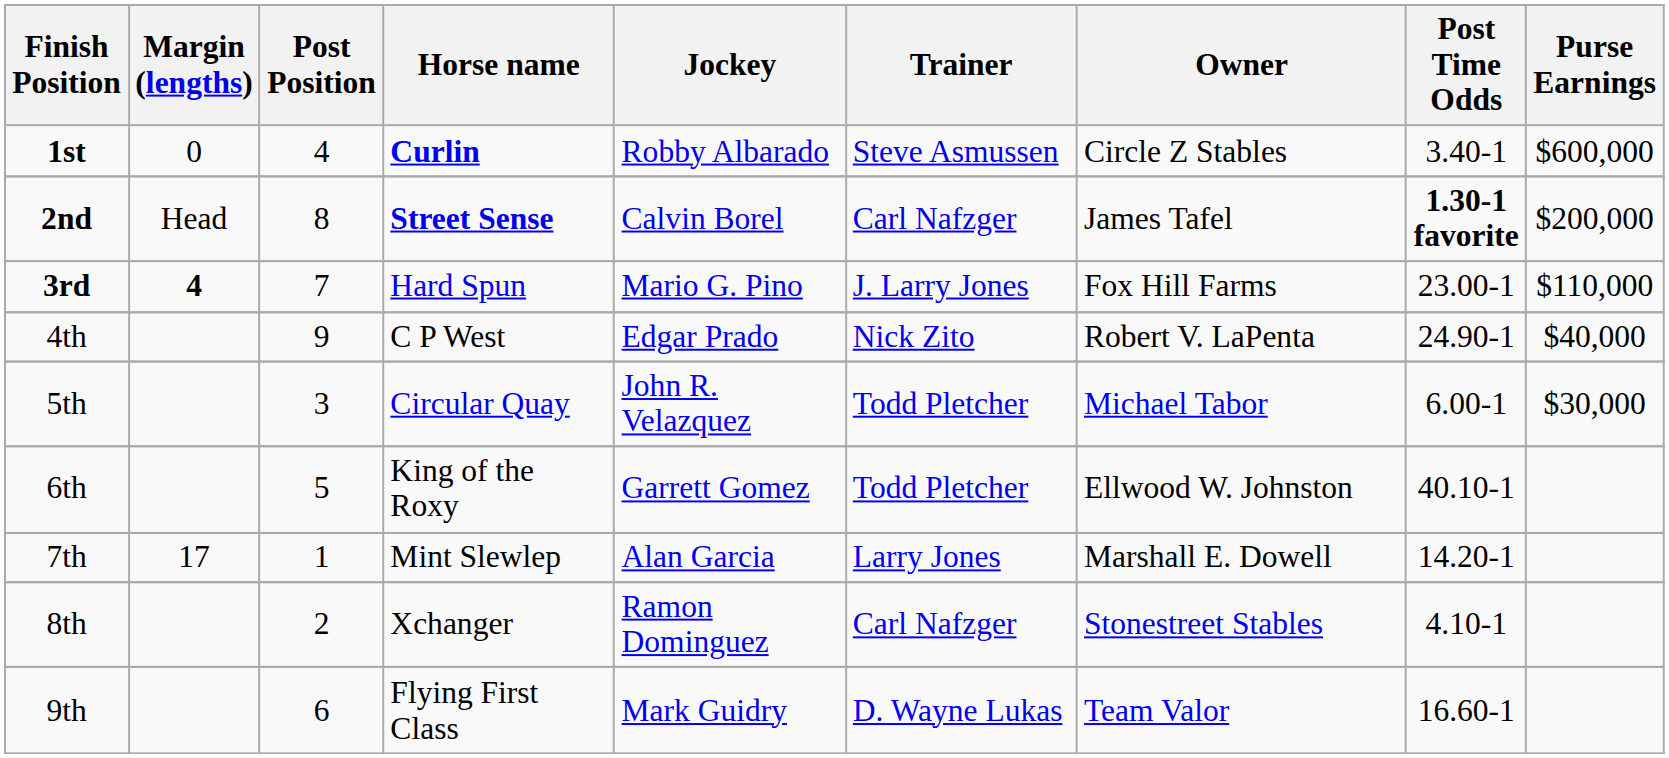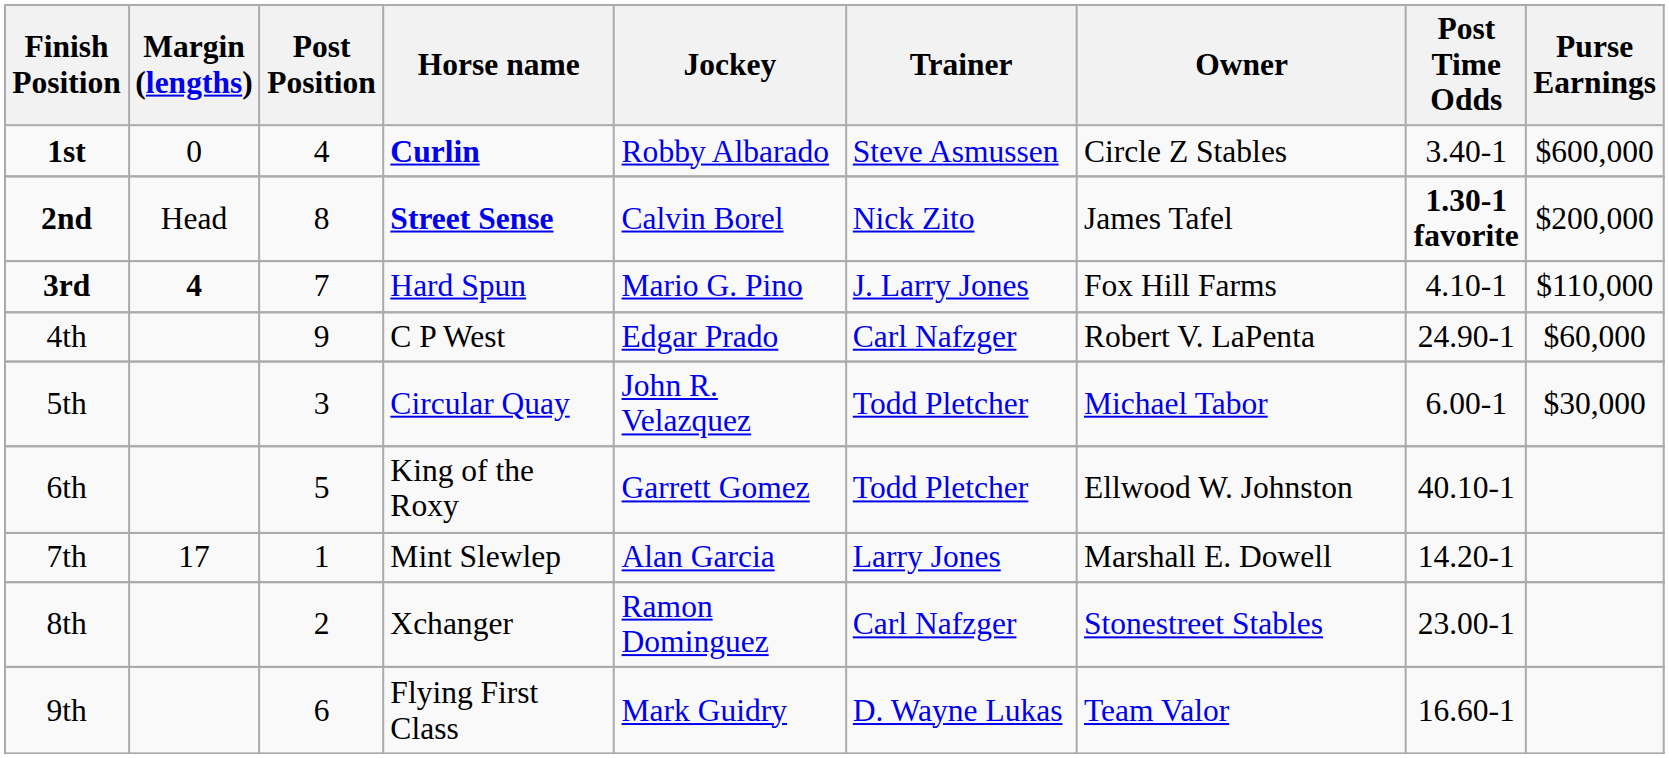 <table class="wikitable sortable" style=font-size:90%">
 <tr>
 <th width="45px">Finish <br> Position</th>
 <th width="45px">Margin<br> <span>(<a href='#'>lengths</a>)</span></th>
 <th width="40px">Post <br> Position</th>
 <th width="110px">Horse name</th>
 <th width="110px">Jockey</th>
 <th width="110px">Trainer</th>
 <th width="160px">Owner</th>
 <th width="50px">Post Time <br> Odds</th>
 <th width="55px">Purse <br> Earnings</th>
 </tr>
 <tr>
 <td align=center><strong>1<span>st</span></strong></td>
 <td align=center>0</td>
 <td align=center>4</td>
 <td><strong><a href='#'>Curlin</a></strong></td>
 <td><a href='#'>Robby Albarado</a></td>
 <td><a href='#'>Steve Asmussen</a></td>
 <td>Circle Z Stables</td>
 <td align=center>3.40-1</td>
 <td align=center>$600,000</td>
 </tr>
 <tr>
 </tr>
 <tr>
 <td align=center><strong>2<span>nd</span></strong></td>
 <td align=center>Head</td>
 <td align=center>8</td>
 <td><strong><a href='#'>Street Sense</a></strong></td>
 <td><a href='#'>Calvin Borel</a></td>
-<td><a href='#'>Carl Nafzger</a></td>
+<td><a href='#'>Nick Zito</a></td>
 <td>James Tafel</td>
 <td align=center><strong>1.30-1 <br> <span>favorite</span></strong></td>
 <td align=center>$200,000</td>
 </tr>
 <tr>
 </tr>
 <tr>
 <td align=center><strong>3<span>rd</span></strong></td>
 <td align=center><strong>4</strong></td>
 <td align=center>7</td>
 <td><a href='#'>Hard Spun</a></td>
 <td><a href='#'>Mario G. Pino</a></td>
 <td><a href='#'>J. Larry Jones</a></td>
 <td>Fox Hill Farms</td>
-<td align=center>23.00-1</td>
+<td align=center>4.10-1</td>
 <td align=center>$110,000</td>
 </tr>
 <tr>
 </tr>
 <tr>
 <td align=center>4<span>th</span></td>
 <td align=center></td>
 <td align=center>9</td>
 <td>C P West</td>
 <td><a href='#'>Edgar Prado</a></td>
-<td><a href='#'>Nick Zito</a></td>
+<td><a href='#'>Carl Nafzger</a></td>
 <td>Robert V. LaPenta</td>
 <td align=center>24.90-1</td>
-<td align=center>$40,000</td>
+<td align=center>$60,000</td>
 </tr>
 <tr>
 </tr>
 <tr>
 <td align=center>5<span>th</span></td>
 <td align=center></td>
 <td align=center>3</td>
 <td><a href='#'>Circular Quay</a></td>
 <td><a href='#'>John R. Velazquez</a></td>
 <td><a href='#'>Todd Pletcher</a></td>
 <td><a href='#'>Michael Tabor</a></td>
 <td align=center>6.00-1</td>
 <td align=center>$30,000</td>
 </tr>
 <tr>
 </tr>
 <tr>
 <td align=center>6<span>th</span></td>
 <td align=center></td>
 <td align=center>5</td>
 <td>King of the Roxy</td>
 <td><a href='#'>Garrett Gomez</a></td>
 <td><a href='#'>Todd Pletcher</a></td>
 <td>Ellwood W. Johnston</td>
 <td align=center>40.10-1</td>
 <td></td>
 </tr>
 <tr>
 </tr>
 <tr>
 <td align=center>7<span>th</span></td>
 <td align=center>17</td>
 <td align=center>1</td>
 <td>Mint Slewlep</td>
 <td><a href='#'>Alan Garcia</a></td>
 <td><a href='#'>Larry Jones</a></td>
 <td>Marshall E. Dowell</td>
 <td align=center>14.20-1</td>
 <td></td>
 </tr>
 <tr>
 </tr>
 <tr>
 <td align=center>8<span>th</span></td>
 <td align=center></td>
 <td align=center>2</td>
 <td>Xchanger</td>
 <td><a href='#'>Ramon Dominguez</a></td>
 <td><a href='#'>Carl Nafzger</a></td>
 <td><a href='#'>Stonestreet Stables</a></td>
-<td align=center>4.10-1</td>
+<td align=center>23.00-1</td>
 <td></td>
 </tr>
 <tr>
 </tr>
 <tr>
 <td align=center>9<span>th</span></td>
 <td align=center></td>
 <td align=center>6</td>
 <td>Flying First Class</td>
 <td><a href='#'>Mark Guidry</a></td>
 <td><a href='#'>D. Wayne Lukas</a></td>
 <td><a href='#'>Team Valor</a></td>
 <td align=center>16.60-1</td>
 <td></td>
 </tr>
 <tr>
 </tr>
 </table>
